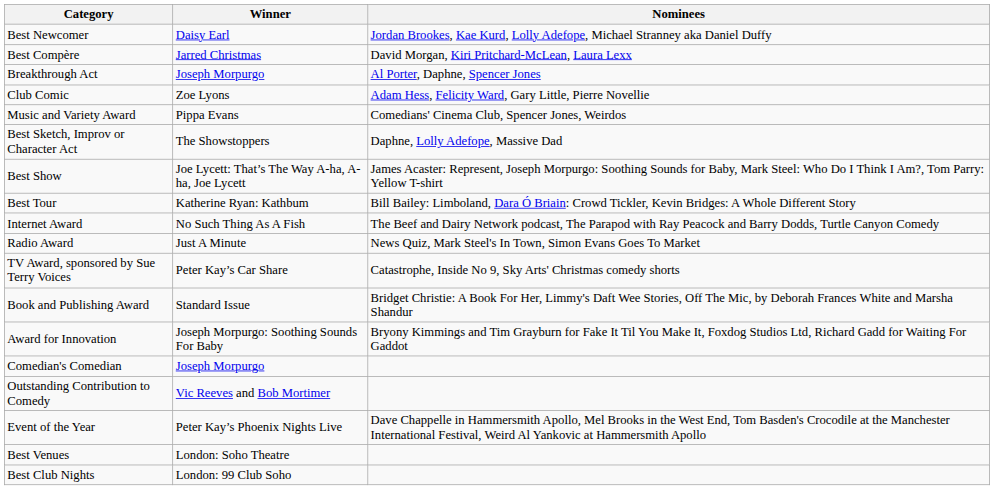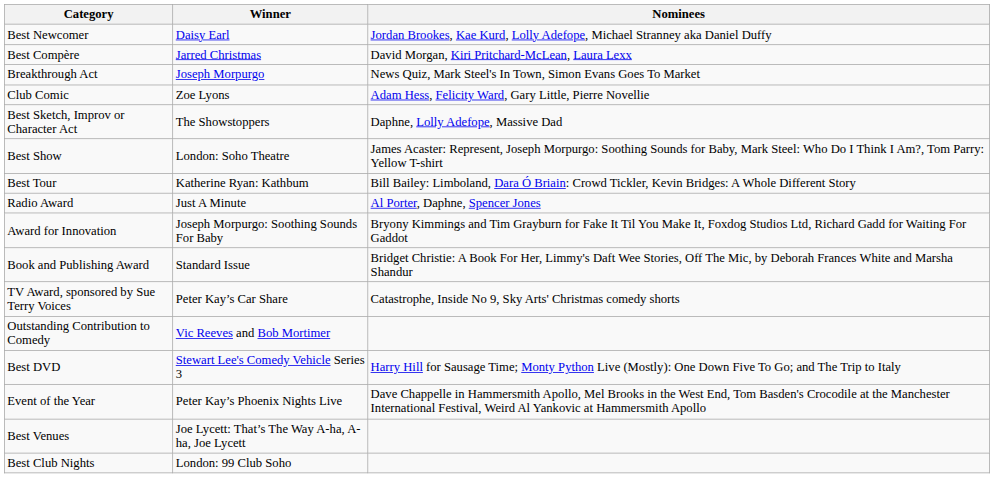 <table class="wikitable">
 <tr>
 <th>Category</th>
 <th>Winner</th>
 <th>Nominees</th>
 </tr>
 <tr>
 <td>Best Newcomer</td>
 <td><a href='#'>Daisy Earl</a></td>
 <td><a href='#'>Jordan Brookes</a>, <a href='#'>Kae Kurd</a>, <a href='#'>Lolly Adefope</a>, Michael Stranney aka Daniel Duffy</td>
 </tr>
 <tr>
 <td>Best Compère</td>
 <td><a href='#'>Jarred Christmas</a></td>
 <td>David Morgan, <a href='#'>Kiri Pritchard-McLean</a>, <a href='#'>Laura Lexx</a></td>
 </tr>
 <tr>
 <td>Breakthrough Act</td>
 <td><a href='#'>Joseph Morpurgo</a></td>
-<td><a href='#'>Al Porter</a>, Daphne, <a href='#'>Spencer Jones</a></td>
+<td>News Quiz, Mark Steel's In Town, Simon Evans Goes To Market</td>
 </tr>
 <tr>
 <td>Club Comic</td>
 <td>Zoe Lyons</td>
 <td><a href='#'>Adam Hess</a>, <a href='#'>Felicity Ward</a>, Gary Little, Pierre Novellie</td>
-</tr>
-<tr>
-<td>Music and Variety Award</td>
-<td>Pippa Evans</td>
-<td>Comedians' Cinema Club, Spencer Jones, Weirdos</td>
 </tr>
 <tr>
 <td>Best Sketch, Improv or Character Act</td>
 <td>The Showstoppers</td>
 <td>Daphne, <a href='#'>Lolly Adefope</a>, Massive Dad</td>
 </tr>
 <tr>
 <td>Best Show</td>
-<td>Joe Lycett: That’s The Way A-ha, A-ha, Joe Lycett</td>
+<td>London: Soho Theatre<br></td>
 <td>James Acaster: Represent, Joseph Morpurgo: Soothing Sounds for Baby, Mark Steel: Who Do I Think I Am?, Tom Parry: Yellow T-shirt</td>
 </tr>
 <tr>
 <td>Best Tour</td>
 <td>Katherine Ryan: Kathbum</td>
 <td>Bill Bailey: Limboland, <a href='#'>Dara Ó Briain</a>: Crowd Tickler, Kevin Bridges: A Whole Different Story</td>
 </tr>
 <tr>
-<td>Internet Award</td>
-<td>No Such Thing As A Fish</td>
-<td>The Beef and Dairy Network podcast, The Parapod with Ray Peacock and Barry Dodds, Turtle Canyon Comedy</td>
+<td>Radio Award</td>
+<td>Just A Minute</td>
+<td><a href='#'>Al Porter</a>, Daphne, <a href='#'>Spencer Jones</a></td>
 </tr>
 <tr>
-<td>Radio Award</td>
-<td>Just A Minute</td>
-<td>News Quiz, Mark Steel's In Town, Simon Evans Goes To Market</td>
+<td>Award for Innovation</td>
+<td>Joseph Morpurgo: Soothing Sounds For Baby</td>
+<td>Bryony Kimmings and Tim Grayburn for Fake It Til You Make It, Foxdog Studios Ltd, Richard Gadd for Waiting For Gaddot</td>
+</tr>
+<tr>
+<td>Book and Publishing Award</td>
+<td>Standard Issue</td>
+<td>Bridget Christie: A Book For Her, Limmy's Daft Wee Stories, Off The Mic, by Deborah Frances White and Marsha Shandur</td>
 </tr>
 <tr>
 <td>TV Award, sponsored by Sue Terry Voices</td>
 <td>Peter Kay’s Car Share</td>
 <td>Catastrophe, Inside No 9, Sky Arts' Christmas comedy shorts</td>
 </tr>
 <tr>
-<td>Book and Publishing Award</td>
-<td>Standard Issue</td>
-<td>Bridget Christie: A Book For Her, Limmy's Daft Wee Stories, Off The Mic, by Deborah Frances White and Marsha Shandur</td>
-</tr>
-<tr>
-<td>Award for Innovation</td>
-<td>Joseph Morpurgo: Soothing Sounds For Baby</td>
-<td>Bryony Kimmings and Tim Grayburn for Fake It Til You Make It, Foxdog Studios Ltd, Richard Gadd for Waiting For Gaddot</td>
-</tr>
-<tr>
-<td>Comedian's Comedian</td>
-<td><a href='#'>Joseph Morpurgo</a></td>
+<td>Outstanding Contribution to Comedy</td>
+<td><a href='#'>Vic Reeves</a> and <a href='#'>Bob Mortimer</a></td>
 <td></td>
 </tr>
 <tr>
-<td>Outstanding Contribution to Comedy</td>
-<td><a href='#'>Vic Reeves</a> and <a href='#'>Bob Mortimer</a></td>
-<td></td>
+<td>Best DVD</td>
+<td><a href='#'>Stewart Lee's Comedy Vehicle</a> Series 3</td>
+<td><a href='#'>Harry Hill</a> for Sausage Time; <a href='#'>Monty Python</a> Live (Mostly): One Down Five To Go; and The Trip to Italy</td>
 </tr>
 <tr>
 <td>Event of the Year</td>
 <td>Peter Kay’s Phoenix Nights Live</td>
 <td>Dave Chappelle in Hammersmith Apollo, Mel Brooks in the West End, Tom Basden's Crocodile at the Manchester International Festival, Weird Al Yankovic at Hammersmith Apollo</td>
 </tr>
 <tr>
 <td>Best Venues</td>
-<td>London: Soho Theatre<br></td>
+<td>Joe Lycett: That’s The Way A-ha, A-ha, Joe Lycett</td>
 </tr>
 <tr>
 <td>Best Club Nights</td>
 <td>London: 99 Club Soho<br></td>
 <td></td>
 </tr>
 </table>
